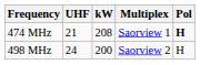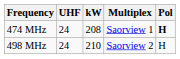 <table class="wikitable sortable">
 <tr>
 <th>Frequency</th>
 <th>UHF</th>
 <th>kW</th>
 <th>Multiplex</th>
 <th>Pol</th>
 </tr>
 <tr>
 <td>474 MHz</td>
-<td>21</td>
+<td>24</td>
 <td>208</td>
 <td><a href='#'>Saorview</a> 1</td>
 <td><strong>H</strong></td>
 </tr>
 <tr>
 <td>498 MHz</td>
 <td>24</td>
-<td>200</td>
+<td>210</td>
 <td><a href='#'>Saorview</a> 2</td>
 <td>H</td>
 </tr>
 </table>
